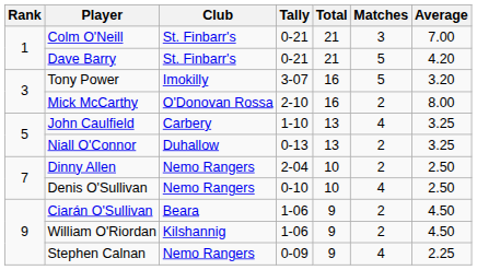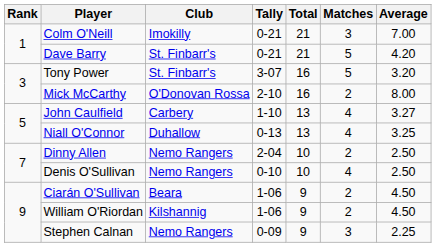 <table class="wikitable">
 <tr>
 <th>Rank</th>
 <th>Player</th>
 <th>Club</th>
 <th>Tally</th>
 <th>Total</th>
 <th>Matches</th>
 <th>Average</th>
 </tr>
 <tr>
 <td rowspan="2" style="text-align:center;">1</td>
 <td><a href='#'>Colm O'Neill</a></td>
-<td><a href='#'>St. Finbarr's</a></td>
+<td><a href='#'>Imokilly</a></td>
 <td align=center>0-21</td>
 <td align=center>21</td>
 <td align=center>3</td>
 <td align=center>7.00</td>
 </tr>
 <tr>
 <td><a href='#'>Dave Barry</a></td>
 <td><a href='#'>St. Finbarr's</a></td>
 <td align=center>0-21</td>
 <td align=center>21</td>
 <td align=center>5</td>
 <td align=center>4.20</td>
 </tr>
 <tr>
 <td rowspan="2" style="text-align:center;">3</td>
 <td>Tony Power</td>
-<td><a href='#'>Imokilly</a></td>
+<td><a href='#'>St. Finbarr's</a></td>
 <td align=center>3-07</td>
 <td align=center>16</td>
 <td align=center>5</td>
 <td align=center>3.20</td>
 </tr>
 <tr>
 <td><a href='#'>Mick McCarthy</a></td>
 <td><a href='#'>O'Donovan Rossa</a></td>
 <td align=center>2-10</td>
 <td align=center>16</td>
 <td align=center>2</td>
 <td align=center>8.00</td>
 </tr>
 <tr>
 <td rowspan="2" style="text-align:center;">5</td>
 <td><a href='#'>John Caulfield</a></td>
 <td><a href='#'>Carbery</a></td>
 <td align=center>1-10</td>
 <td align=center>13</td>
 <td align=center>4</td>
-<td align=center>3.25</td>
+<td align=center>3.27</td>
 </tr>
 <tr>
 <td><a href='#'>Niall O'Connor</a></td>
 <td><a href='#'>Duhallow</a></td>
 <td align=center>0-13</td>
 <td align=center>13</td>
-<td align=center>2</td>
+<td align=center>4</td>
 <td align=center>3.25</td>
 </tr>
 <tr>
 <td rowspan="2" style="text-align:center;">7</td>
 <td><a href='#'>Dinny Allen</a></td>
 <td><a href='#'>Nemo Rangers</a></td>
 <td align=center>2-04</td>
 <td align=center>10</td>
 <td align=center>2</td>
 <td align=center>2.50</td>
 </tr>
 <tr>
 <td>Denis O'Sullivan</td>
 <td><a href='#'>Nemo Rangers</a></td>
 <td align=center>0-10</td>
 <td align=center>10</td>
 <td align=center>4</td>
 <td align=center>2.50</td>
 </tr>
 <tr>
 <td rowspan="3" style="text-align:center;">9</td>
 <td><a href='#'>Ciarán O'Sullivan</a></td>
 <td><a href='#'>Beara</a></td>
 <td align=center>1-06</td>
 <td align=center>9</td>
 <td align=center>2</td>
 <td align=center>4.50</td>
 </tr>
 <tr>
 <td>William O'Riordan</td>
 <td><a href='#'>Kilshannig</a></td>
 <td align=center>1-06</td>
 <td align=center>9</td>
 <td align=center>2</td>
 <td align=center>4.50</td>
 </tr>
 <tr>
 <td>Stephen Calnan</td>
 <td><a href='#'>Nemo Rangers</a></td>
 <td align=center>0-09</td>
 <td align=center>9</td>
-<td align=center>4</td>
+<td align=center>3</td>
 <td align=center>2.25</td>
 </tr>
 </table>
